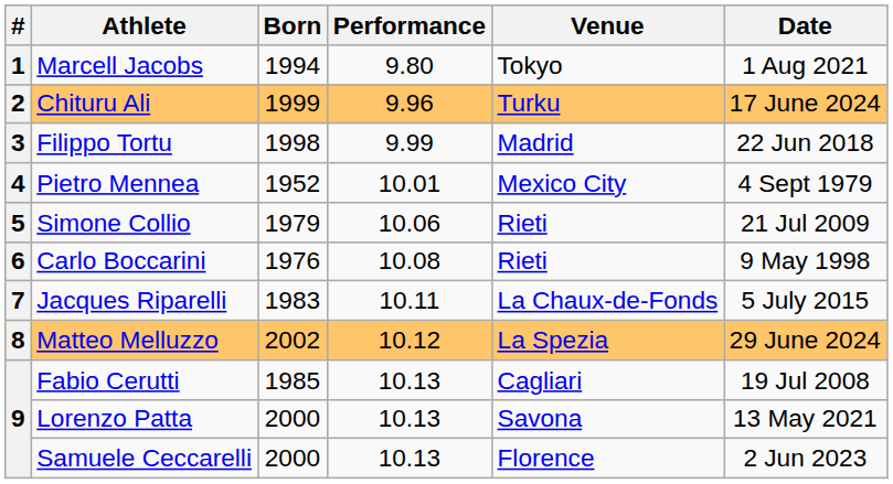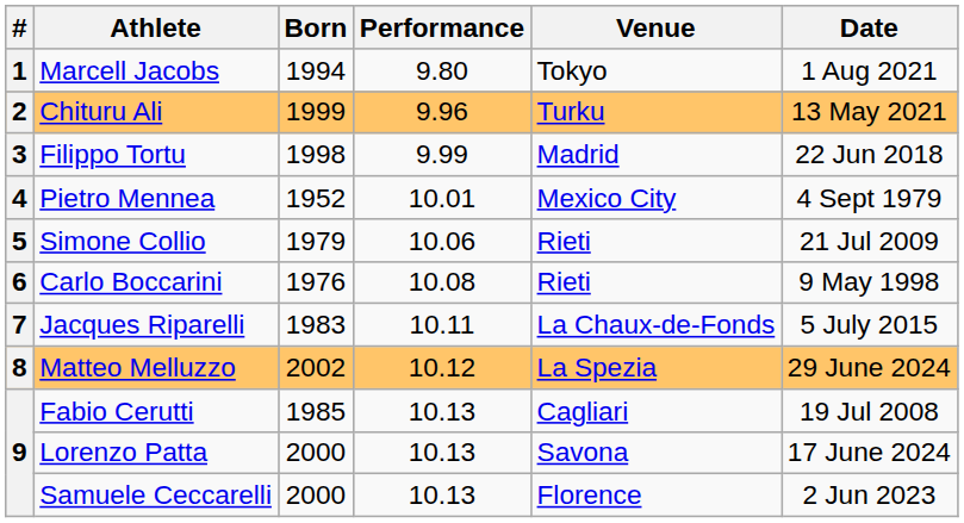 <table class="wikitable" style="font-size:90%; text-align:center;">
 <tr>
 <th>#</th>
 <th>Athlete</th>
 <th>Born</th>
 <th>Performance</th>
 <th>Venue</th>
 <th>Date</th>
 </tr>
 <tr>
 <th>1</th>
 <td align=left><a href='#'>Marcell Jacobs</a></td>
 <td align=center>1994</td>
 <td align=center>9.80</td>
 <td align=left> Tokyo</td>
 <td>1 Aug 2021</td>
 </tr>
 <tr bgcolor=ffc569>
 <th>2</th>
 <td align=left><a href='#'>Chituru Ali</a></td>
 <td align=center>1999</td>
 <td align=center>9.96</td>
 <td align=left> <a href='#'>Turku</a></td>
-<td>17 June 2024</td>
+<td>13 May 2021</td>
 </tr>
 <tr>
 <th>3</th>
 <td align=left><a href='#'>Filippo Tortu</a></td>
 <td>1998</td>
 <td>9.99</td>
 <td align=left> <a href='#'>Madrid</a></td>
 <td>22 Jun 2018</td>
 </tr>
 <tr>
 <th>4</th>
 <td align=left><a href='#'>Pietro Mennea</a></td>
 <td align=center>1952</td>
 <td align=center>10.01</td>
 <td align=left> <a href='#'>Mexico City</a></td>
 <td>4 Sept 1979</td>
 </tr>
 <tr>
 <th>5</th>
 <td align=left><a href='#'>Simone Collio</a></td>
 <td align=center>1979</td>
 <td align=center>10.06</td>
 <td align=left> <a href='#'>Rieti</a></td>
 <td>21 Jul 2009</td>
 </tr>
 <tr>
 <th>6</th>
 <td align=left><a href='#'>Carlo Boccarini</a></td>
 <td align=center>1976</td>
 <td align=center>10.08</td>
 <td align=left> <a href='#'>Rieti</a></td>
 <td>9 May 1998</td>
 </tr>
 <tr>
 <th>7</th>
 <td align=left><a href='#'>Jacques Riparelli</a></td>
 <td align=center>1983</td>
 <td align=center>10.11</td>
 <td align=left> <a href='#'>La Chaux-de-Fonds</a></td>
 <td>5 July 2015</td>
 </tr>
 <tr bgcolor=ffc569>
 <th>8</th>
 <td align=left><a href='#'>Matteo Melluzzo</a></td>
 <td align=center>2002</td>
 <td align=center>10.12</td>
 <td align=left> <a href='#'>La Spezia</a></td>
 <td>29 June 2024</td>
 </tr>
 <tr>
 <th rowspan=3>9</th>
 <td align=left><a href='#'>Fabio Cerutti</a></td>
 <td align=center>1985</td>
 <td align=center>10.13</td>
 <td align=left> <a href='#'>Cagliari</a></td>
 <td>19 Jul 2008</td>
 </tr>
 <tr>
 <td align=left><a href='#'>Lorenzo Patta</a></td>
 <td align=center>2000</td>
 <td align=center>10.13</td>
 <td align=left> <a href='#'>Savona</a></td>
-<td>13 May 2021</td>
+<td>17 June 2024</td>
 </tr>
 <tr>
 <td align=left><a href='#'>Samuele Ceccarelli</a></td>
 <td align=center>2000</td>
 <td align=center>10.13</td>
 <td align=left> <a href='#'>Florence</a></td>
 <td>2 Jun 2023</td>
 </tr>
 </table>
